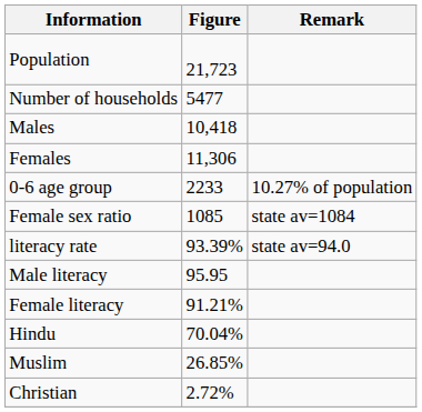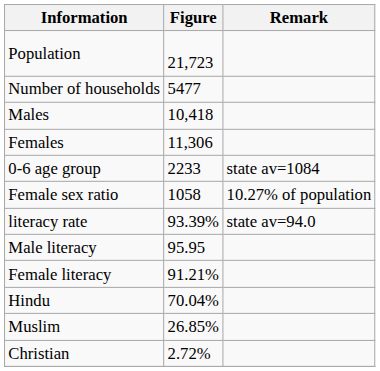 <table class="wikitable">
 <tr>
 <th>Information</th>
 <th>Figure</th>
 <th>Remark</th>
 </tr>
 <tr>
 <td>Population</td>
 <td><br>21,723</td>
 <td></td>
 </tr>
 <tr>
 <td>Number of households</td>
 <td>5477</td>
 <td></td>
 </tr>
 <tr>
 <td>Males</td>
 <td>10,418</td>
 <td></td>
 </tr>
 <tr>
 <td>Females</td>
 <td>11,306</td>
 <td></td>
 </tr>
 <tr>
 <td>0-6 age group</td>
 <td>2233</td>
-<td>10.27% of  population</td>
+<td>state av=1084</td>
 </tr>
 <tr>
 <td>Female sex ratio</td>
-<td>1085</td>
-<td>state av=1084</td>
+<td>1058</td>
+<td>10.27% of  population</td>
 </tr>
 <tr>
 <td>literacy rate</td>
 <td>93.39%</td>
 <td>state av=94.0</td>
 </tr>
 <tr>
 <td>Male literacy</td>
 <td>95.95</td>
 <td></td>
 </tr>
 <tr>
 <td>Female literacy</td>
 <td>91.21%</td>
 <td></td>
 </tr>
 <tr>
 <td>Hindu</td>
 <td>70.04%</td>
 <td></td>
 </tr>
 <tr>
 <td>Muslim</td>
 <td>26.85%</td>
 <td></td>
 </tr>
 <tr>
 <td>Christian</td>
 <td>2.72%</td>
 <td></td>
 </tr>
 <tr>
 </tr>
 </table>
